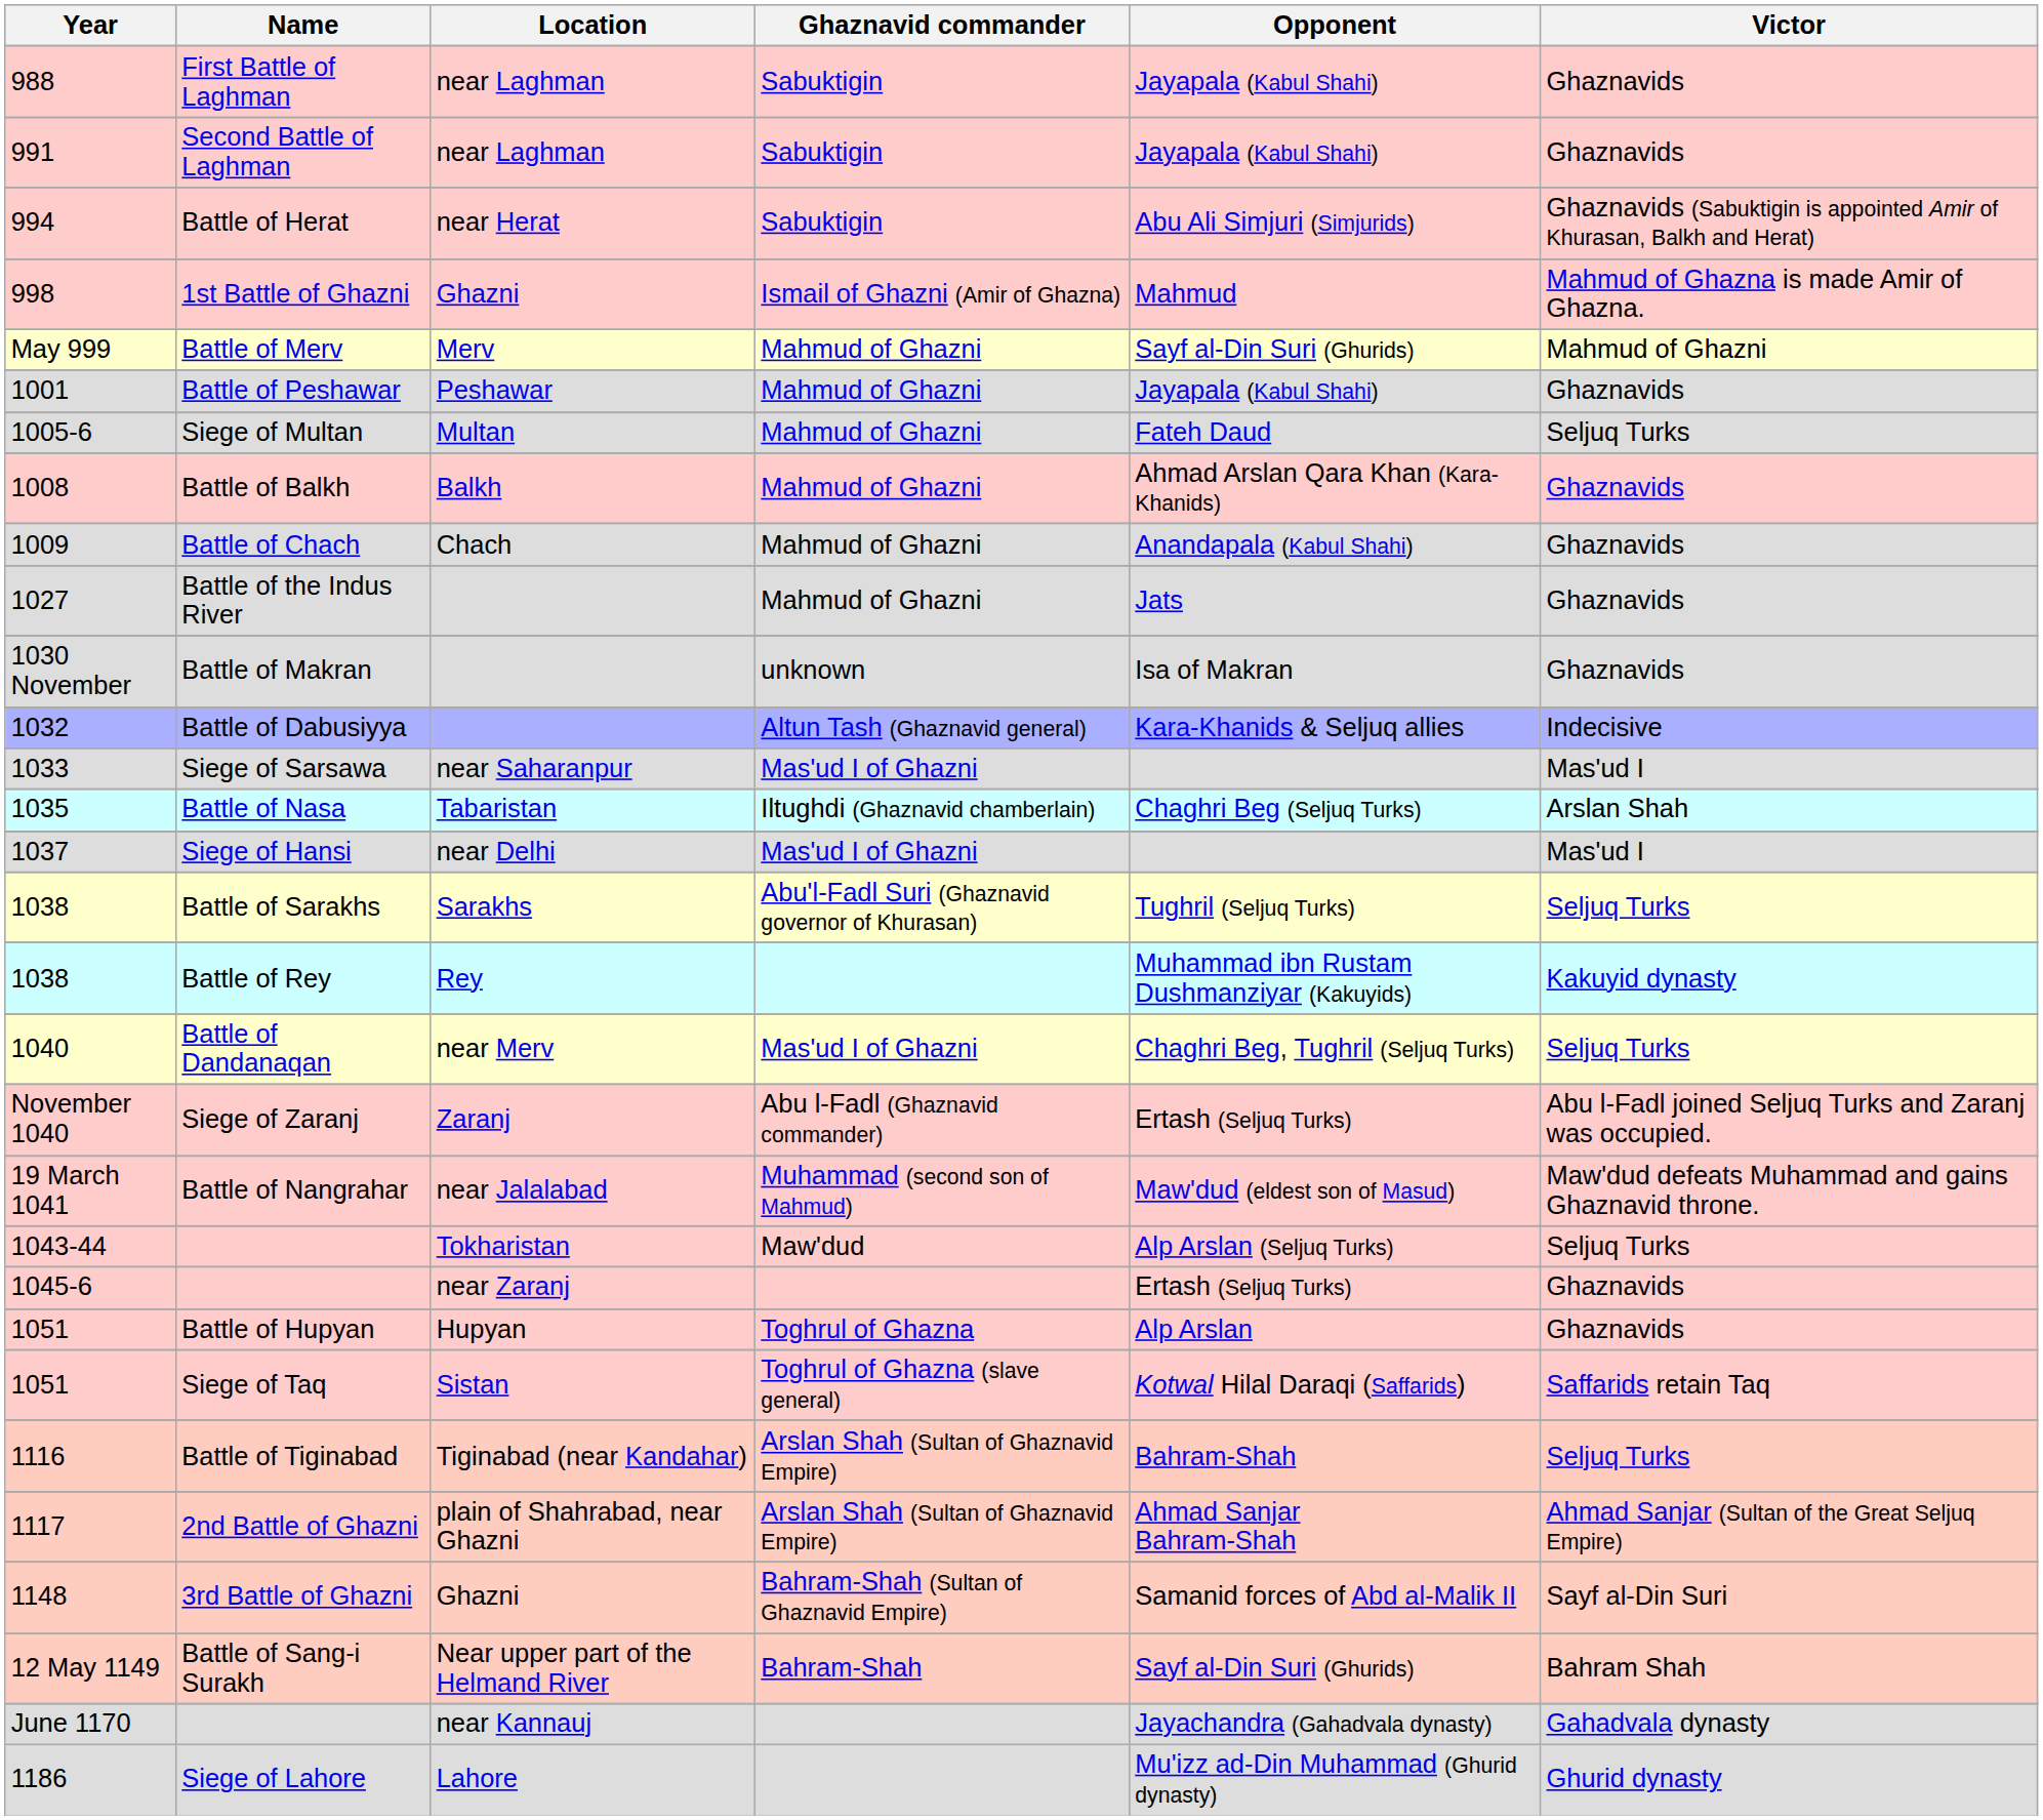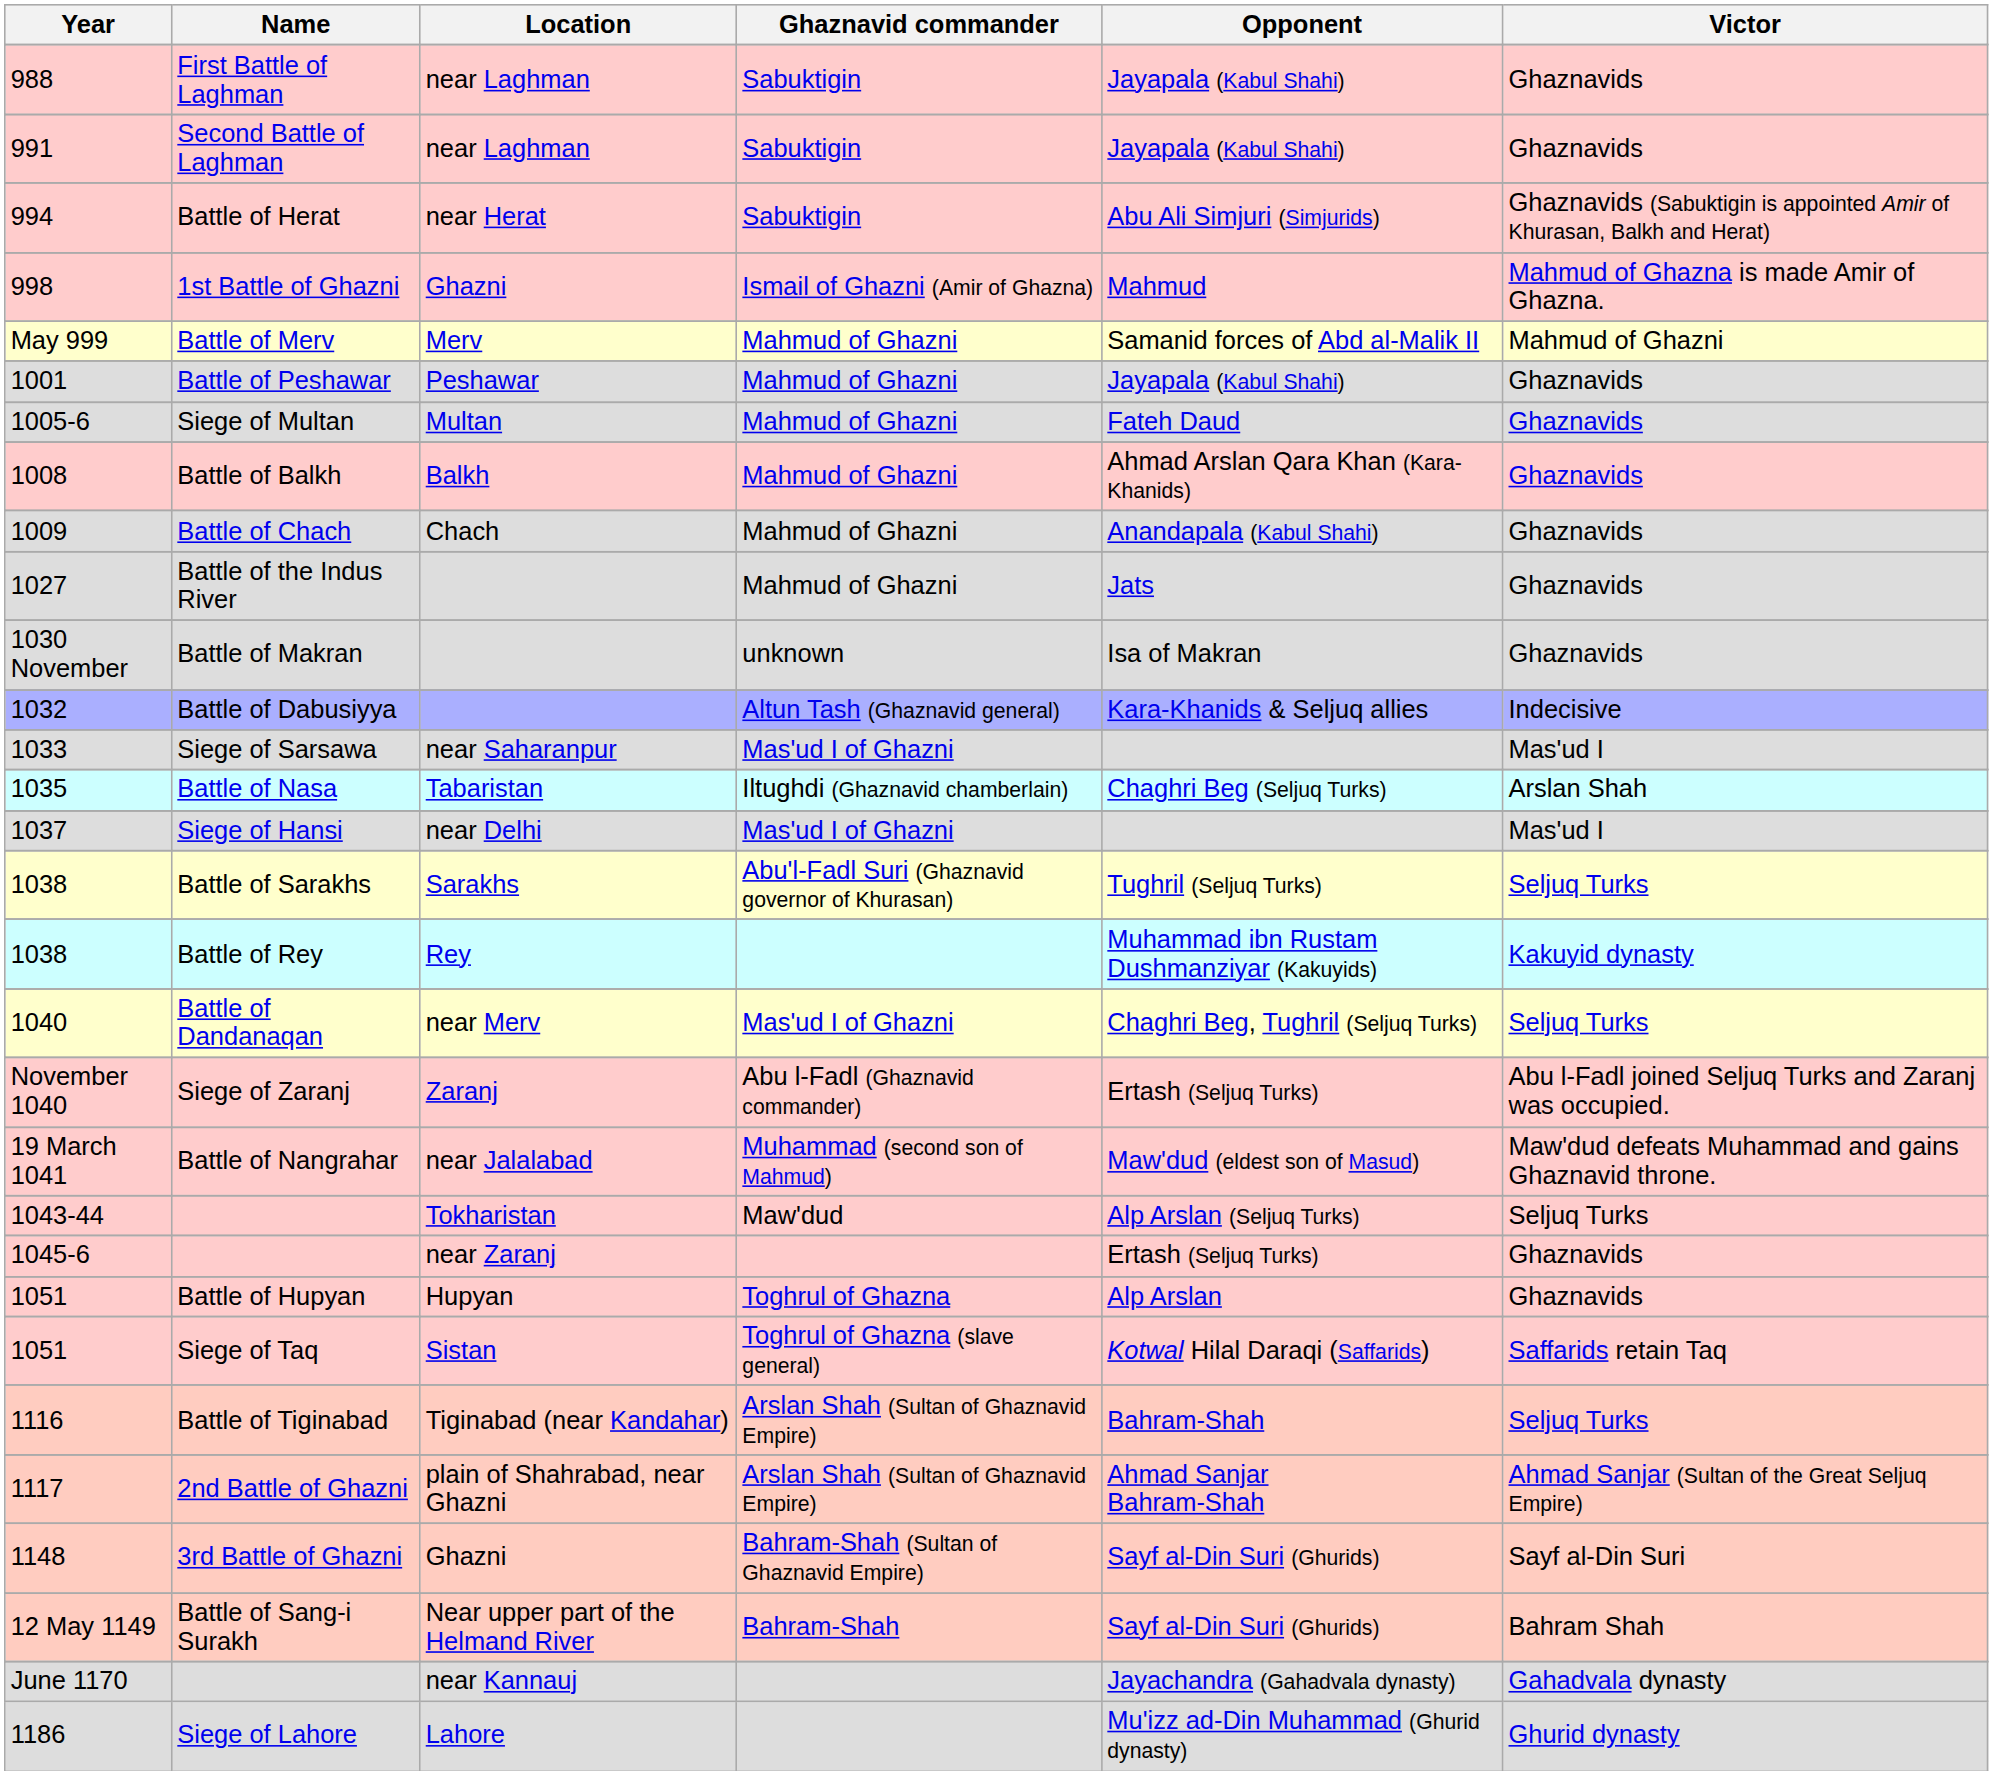 <table class="sortable wikitable">
 <tr>
 <th>Year</th>
 <th>Name</th>
 <th>Location</th>
 <th>Ghaznavid commander</th>
 <th>Opponent</th>
 <th>Victor</th>
 </tr>
 <tr>
 </tr>
 <tr - bgcolor=#FFCCCC>
 <td>988</td>
 <td><a href='#'>First Battle of Laghman</a></td>
 <td>near <a href='#'>Laghman</a></td>
 <td><a href='#'>Sabuktigin</a></td>
 <td><a href='#'>Jayapala</a> <small>(<a href='#'>Kabul Shahi</a>)</small></td>
 <td>Ghaznavids</td>
 </tr>
 <tr>
 </tr>
 <tr - bgcolor=#FFCCCC>
 <td>991</td>
 <td><a href='#'>Second Battle of Laghman</a></td>
 <td>near <a href='#'>Laghman</a></td>
 <td><a href='#'>Sabuktigin</a></td>
 <td><a href='#'>Jayapala</a> <small>(<a href='#'>Kabul Shahi</a>)</small></td>
 <td>Ghaznavids</td>
 </tr>
 <tr>
 </tr>
 <tr - bgcolor=#FFCCCC>
 <td>994</td>
 <td>Battle of Herat</td>
 <td>near <a href='#'>Herat</a></td>
 <td><a href='#'>Sabuktigin</a></td>
 <td><a href='#'>Abu Ali Simjuri</a> <small>(<a href='#'>Simjurids</a>)</small></td>
 <td>Ghaznavids <small>(Sabuktigin is appointed <em>Amir</em> of Khurasan, Balkh and Herat)</small></td>
 </tr>
 <tr>
 </tr>
 <tr - bgcolor=#FFCCCC>
 <td>998</td>
 <td><a href='#'>1st Battle of Ghazni</a></td>
 <td><a href='#'>Ghazni</a></td>
 <td><a href='#'>Ismail of Ghazni</a> <small>(Amir of Ghazna)</small></td>
 <td><a href='#'>Mahmud</a></td>
 <td><a href='#'>Mahmud of Ghazna</a> is made Amir of Ghazna.</td>
 </tr>
 <tr>
 </tr>
 <tr - bgcolor=#FFFFCC>
 <td>May 999</td>
 <td><a href='#'>Battle of Merv</a></td>
 <td><a href='#'>Merv</a></td>
 <td><a href='#'>Mahmud of Ghazni</a></td>
-<td><a href='#'>Sayf al-Din Suri</a> <small>(Ghurids)</small></td>
+<td>Samanid forces of <a href='#'>Abd al-Malik II</a></td>
 <td>Mahmud of Ghazni</td>
 </tr>
 <tr>
 </tr>
 <tr - bgcolor=#DDDDDD>
 <td>1001</td>
 <td><a href='#'>Battle of Peshawar</a></td>
 <td><a href='#'>Peshawar</a></td>
 <td><a href='#'>Mahmud of Ghazni</a></td>
 <td><a href='#'>Jayapala</a> <small>(<a href='#'>Kabul Shahi</a>)</small></td>
 <td>Ghaznavids</td>
 </tr>
 <tr>
 </tr>
 <tr - bgcolor=#DDDDDD>
 <td>1005-6</td>
 <td>Siege of Multan</td>
 <td><a href='#'>Multan</a></td>
 <td><a href='#'>Mahmud of Ghazni</a></td>
 <td><a href='#'>Fateh Daud</a></td>
-<td>Seljuq Turks</td>
+<td><a href='#'>Ghaznavids</a></td>
 </tr>
 <tr>
 </tr>
 <tr - bgcolor=#FFCCCC>
 <td>1008</td>
 <td>Battle of Balkh</td>
 <td><a href='#'>Balkh</a></td>
 <td><a href='#'>Mahmud of Ghazni</a></td>
 <td>Ahmad Arslan Qara Khan <small>(Kara-Khanids)</small></td>
 <td><a href='#'>Ghaznavids</a></td>
 </tr>
 <tr>
 </tr>
 <tr - bgcolor=#DDDDDD>
 <td>1009</td>
 <td><a href='#'>Battle of Chach</a></td>
 <td>Chach</td>
 <td>Mahmud of Ghazni</td>
 <td><a href='#'>Anandapala</a> <small>(<a href='#'>Kabul Shahi</a>)</small></td>
 <td>Ghaznavids</td>
 </tr>
 <tr>
 </tr>
 <tr - bgcolor=#DDDDDD>
 <td>1027</td>
 <td>Battle of the Indus River</td>
 <td></td>
 <td>Mahmud of Ghazni</td>
 <td><a href='#'>Jats</a></td>
 <td>Ghaznavids</td>
 </tr>
 <tr>
 </tr>
 <tr - bgcolor=#DDDDDD>
 <td>1030 November</td>
 <td>Battle of Makran</td>
 <td></td>
 <td>unknown</td>
 <td>Isa of Makran</td>
 <td>Ghaznavids</td>
 </tr>
 <tr>
 </tr>
 <tr - bgcolor=#AAAFFF>
 <td>1032</td>
 <td>Battle of Dabusiyya</td>
 <td></td>
 <td><a href='#'>Altun Tash</a> <small>(Ghaznavid general)</small></td>
 <td><a href='#'>Kara-Khanids</a> & Seljuq allies</td>
 <td>Indecisive</td>
 </tr>
 <tr>
 </tr>
 <tr - bgcolor=#DDDDDD>
 <td>1033</td>
 <td>Siege of Sarsawa</td>
 <td>near <a href='#'>Saharanpur</a></td>
 <td><a href='#'>Mas'ud I of Ghazni</a></td>
 <td></td>
 <td>Mas'ud I</td>
 </tr>
 <tr>
 </tr>
 <tr - bgcolor=#CCFFFF>
 <td>1035</td>
 <td><a href='#'>Battle of Nasa</a></td>
 <td><a href='#'>Tabaristan</a></td>
 <td>Iltughdi <small>(Ghaznavid chamberlain)</small></td>
 <td><a href='#'>Chaghri Beg</a> <small>(Seljuq Turks)</small></td>
 <td>Arslan Shah</td>
 </tr>
 <tr>
 </tr>
 <tr - bgcolor=#DDDDDD>
 <td>1037</td>
 <td><a href='#'>Siege of Hansi</a></td>
 <td>near <a href='#'>Delhi</a></td>
 <td><a href='#'>Mas'ud I of Ghazni</a></td>
 <td></td>
 <td>Mas'ud I</td>
 </tr>
 <tr>
 </tr>
 <tr - bgcolor=#FFFFCC>
 <td>1038</td>
 <td>Battle of Sarakhs</td>
 <td><a href='#'>Sarakhs</a></td>
 <td><a href='#'>Abu'l-Fadl Suri</a> <small>(Ghaznavid governor of Khurasan)</small></td>
 <td><a href='#'>Tughril</a> <small>(Seljuq Turks)</small></td>
 <td><a href='#'>Seljuq Turks</a></td>
 </tr>
 <tr>
 </tr>
 <tr - bgcolor=#CCFFFF>
 <td>1038</td>
 <td>Battle of Rey</td>
 <td><a href='#'>Rey</a></td>
 <td></td>
 <td><a href='#'>Muhammad ibn Rustam Dushmanziyar</a> <small>(Kakuyids)</small></td>
 <td><a href='#'>Kakuyid dynasty</a></td>
 </tr>
 <tr>
 </tr>
 <tr - bgcolor=#FFFFCC>
 <td>1040</td>
 <td><a href='#'>Battle of Dandanaqan</a></td>
 <td>near <a href='#'>Merv</a></td>
 <td><a href='#'>Mas'ud I of Ghazni</a></td>
 <td><a href='#'>Chaghri Beg</a>, <a href='#'>Tughril</a> <small>(Seljuq Turks)</small></td>
 <td><a href='#'>Seljuq Turks</a></td>
 </tr>
 <tr>
 </tr>
 <tr - bgcolor=#FFCCCC>
 <td>November 1040</td>
 <td>Siege of Zaranj</td>
 <td><a href='#'>Zaranj</a></td>
 <td>Abu l-Fadl <small>(Ghaznavid commander)</small></td>
 <td>Ertash <small>(Seljuq Turks)</small></td>
 <td>Abu l-Fadl joined Seljuq Turks and Zaranj was occupied.</td>
 </tr>
 <tr>
 </tr>
 <tr - bgcolor=#FFCCCC>
 <td>19 March 1041</td>
 <td>Battle of Nangrahar</td>
 <td>near <a href='#'>Jalalabad</a></td>
 <td><a href='#'>Muhammad</a> <small>(second son of <a href='#'>Mahmud</a>)</small></td>
 <td><a href='#'>Maw'dud</a> <small>(eldest son of <a href='#'>Masud</a>)</small></td>
 <td>Maw'dud defeats Muhammad and gains Ghaznavid throne.</td>
 </tr>
 <tr>
 </tr>
 <tr - bgcolor=#FFCCCC>
 <td>1043-44</td>
 <td></td>
 <td><a href='#'>Tokharistan</a></td>
 <td>Maw'dud</td>
 <td><a href='#'>Alp Arslan</a> <small>(Seljuq Turks)</small></td>
 <td>Seljuq Turks</td>
 </tr>
 <tr>
 </tr>
 <tr - bgcolor=#FFCCCC>
 <td>1045-6</td>
 <td></td>
 <td>near <a href='#'>Zaranj</a></td>
 <td></td>
 <td>Ertash <small>(Seljuq Turks)</small></td>
 <td>Ghaznavids</td>
 </tr>
 <tr>
 </tr>
 <tr - bgcolor=#FFCCCC>
 <td>1051</td>
 <td>Battle of Hupyan</td>
 <td>Hupyan</td>
 <td><a href='#'>Toghrul of Ghazna</a></td>
 <td><a href='#'>Alp Arslan</a></td>
 <td>Ghaznavids</td>
 </tr>
 <tr>
 </tr>
 <tr - bgcolor=#FFCCCC>
 <td>1051</td>
 <td>Siege of Taq</td>
 <td><a href='#'>Sistan</a></td>
 <td><a href='#'>Toghrul of Ghazna</a> <small>(slave general)</small></td>
 <td><em><a href='#'>Kotwal</a></em> Hilal Daraqi (<small><a href='#'>Saffarids</a></small>)</td>
 <td><a href='#'>Saffarids</a> retain Taq</td>
 </tr>
 <tr>
 </tr>
 <tr - bgcolor=#FFCCC>
 <td>1116</td>
 <td>Battle of Tiginabad</td>
 <td>Tiginabad (near <a href='#'>Kandahar</a>)</td>
 <td><a href='#'>Arslan Shah</a> <small>(Sultan of Ghaznavid Empire)</small></td>
 <td><a href='#'>Bahram-Shah</a></td>
 <td><a href='#'>Seljuq Turks</a></td>
 </tr>
 <tr>
 </tr>
 <tr - bgcolor=#FFCCC>
 <td>1117</td>
 <td><a href='#'>2nd Battle of Ghazni</a></td>
 <td>plain of Shahrabad, near Ghazni</td>
 <td><a href='#'>Arslan Shah</a> <small>(Sultan of Ghaznavid Empire)</small></td>
 <td><a href='#'>Ahmad Sanjar</a><br><a href='#'>Bahram-Shah</a></td>
 <td><a href='#'>Ahmad Sanjar</a> <small>(Sultan of the Great Seljuq Empire)</small></td>
 </tr>
 <tr>
 </tr>
 <tr - bgcolor=#FFCCC>
 <td>1148</td>
 <td><a href='#'>3rd Battle of Ghazni</a></td>
 <td>Ghazni</td>
 <td><a href='#'>Bahram-Shah</a> <small>(Sultan of Ghaznavid Empire)</small></td>
-<td>Samanid forces of <a href='#'>Abd al-Malik II</a></td>
+<td><a href='#'>Sayf al-Din Suri</a> <small>(Ghurids)</small></td>
 <td>Sayf al-Din Suri</td>
 </tr>
 <tr>
 </tr>
 <tr - bgcolor=#FFCCC>
 <td>12 May 1149</td>
 <td>Battle of Sang-i Surakh</td>
 <td>Near upper part of the <a href='#'>Helmand River</a></td>
 <td><a href='#'>Bahram-Shah</a></td>
 <td><a href='#'>Sayf al-Din Suri</a>   <small>(Ghurids)</small></td>
 <td>Bahram Shah</td>
 </tr>
 <tr>
 </tr>
 <tr - bgcolor=#DDDDDD>
 <td>June 1170</td>
 <td></td>
 <td>near <a href='#'>Kannauj</a></td>
 <td></td>
 <td><a href='#'>Jayachandra</a> <small>(Gahadvala dynasty)</small></td>
 <td><a href='#'>Gahadvala</a> dynasty</td>
 </tr>
 <tr - bgcolor=#DDDDDD>
 <td>1186</td>
 <td><a href='#'>Siege of Lahore</a></td>
 <td><a href='#'>Lahore</a></td>
 <td></td>
 <td><a href='#'>Mu'izz ad-Din Muhammad</a> <small>(Ghurid dynasty)</small></td>
 <td><a href='#'>Ghurid dynasty</a></td>
 </tr>
 </table>
